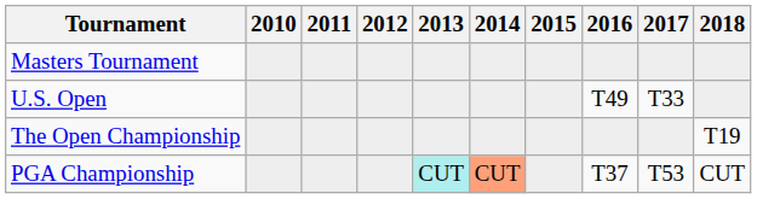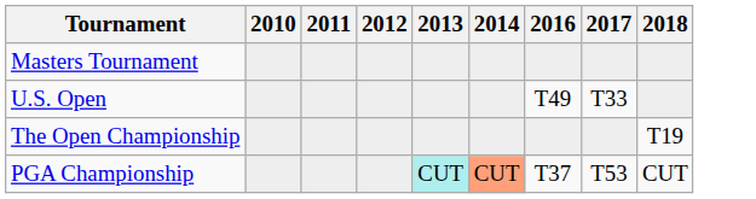 <table class="wikitable" style="font-size:95%;text-align:center;">
 <tr>
 <th>Tournament</th>
 <th>2010</th>
 <th>2011</th>
 <th>2012</th>
 <th>2013</th>
 <th>2014</th>
-<th>2015</th>
 <th>2016</th>
 <th>2017</th>
 <th>2018</th>
 </tr>
 <tr>
 <td align=left><a href='#'>Masters Tournament</a></td>
 <td style="background:#eeeeee;"></td>
 <td style="background:#eeeeee;"></td>
 <td style="background:#eeeeee;"></td>
 <td style="background:#eeeeee;"></td>
 <td style="background:#eeeeee;"></td>
 <td style="background:#eeeeee;"></td>
 <td style="background:#eeeeee;"></td>
 <td style="background:#eeeeee;"></td>
-<td style="background:#eeeeee;"></td>
 </tr>
 <tr>
 <td align=left><a href='#'>U.S. Open</a></td>
-<td style="background:#eeeeee;"></td>
 <td style="background:#eeeeee;"></td>
 <td style="background:#eeeeee;"></td>
 <td style="background:#eeeeee;"></td>
 <td style="background:#eeeeee;"></td>
 <td style="background:#eeeeee;"></td>
 <td>T49</td>
 <td>T33</td>
 <td style="background:#eeeeee;"></td>
 </tr>
 <tr>
 <td align=left><a href='#'>The Open Championship</a></td>
 <td style="background:#eeeeee;"></td>
 <td style="background:#eeeeee;"></td>
 <td style="background:#eeeeee;"></td>
 <td style="background:#eeeeee;"></td>
 <td style="background:#eeeeee;"></td>
 <td style="background:#eeeeee;"></td>
 <td style="background:#eeeeee;"></td>
-<td style="background:#eeeeee;"></td>
 <td>T19</td>
 </tr>
 <tr>
 <td align=left><a href='#'>PGA Championship</a></td>
 <td style="background:#eeeeee;"></td>
 <td style="background:#eeeeee;"></td>
 <td style="background:#eeeeee;"></td>
 <td style="background: paleturquoise;">CUT</td>
 <td style="background: lightsalmon;">CUT</td>
-<td style="background:#eeeeee;"></td>
 <td>T37</td>
 <td>T53</td>
 <td>CUT</td>
 </tr>
 </table>
